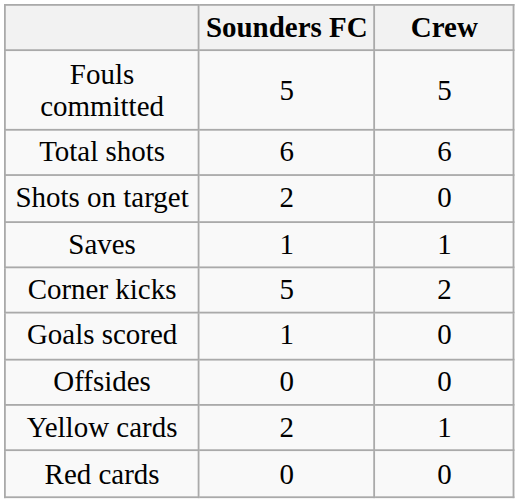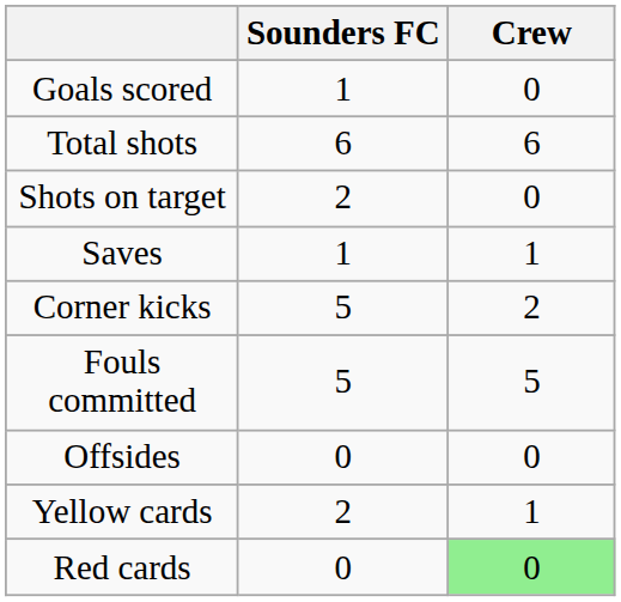 <table class="wikitable" style="text-align: center">
 <tr>
 <th width=100></th>
 <th width=70>Sounders FC</th>
 <th width=70>Crew</th>
 </tr>
 <tr>
-<td>Fouls committed</td>
-<td>5</td>
-<td>5</td>
+<td>Goals scored</td>
+<td>1</td>
+<td>0</td>
 </tr>
 <tr>
 <td>Total shots</td>
 <td>6</td>
 <td>6</td>
 </tr>
 <tr>
 <td>Shots on target</td>
 <td>2</td>
 <td>0</td>
 </tr>
 <tr>
 <td>Saves</td>
 <td>1</td>
 <td>1</td>
 </tr>
 <tr>
 <td>Corner kicks</td>
 <td>5</td>
 <td>2</td>
 </tr>
 <tr>
-<td>Goals scored</td>
-<td>1</td>
-<td>0</td>
+<td>Fouls committed</td>
+<td>5</td>
+<td>5</td>
 </tr>
 <tr>
 <td>Offsides</td>
 <td>0</td>
 <td>0</td>
 </tr>
 <tr>
 <td>Yellow cards</td>
 <td>2</td>
 <td>1</td>
 </tr>
 <tr>
 <td>Red cards</td>
 <td>0</td>
-<td>0</td>
+<td style="background: lightgreen;">0</td>
 </tr>
 </table>
